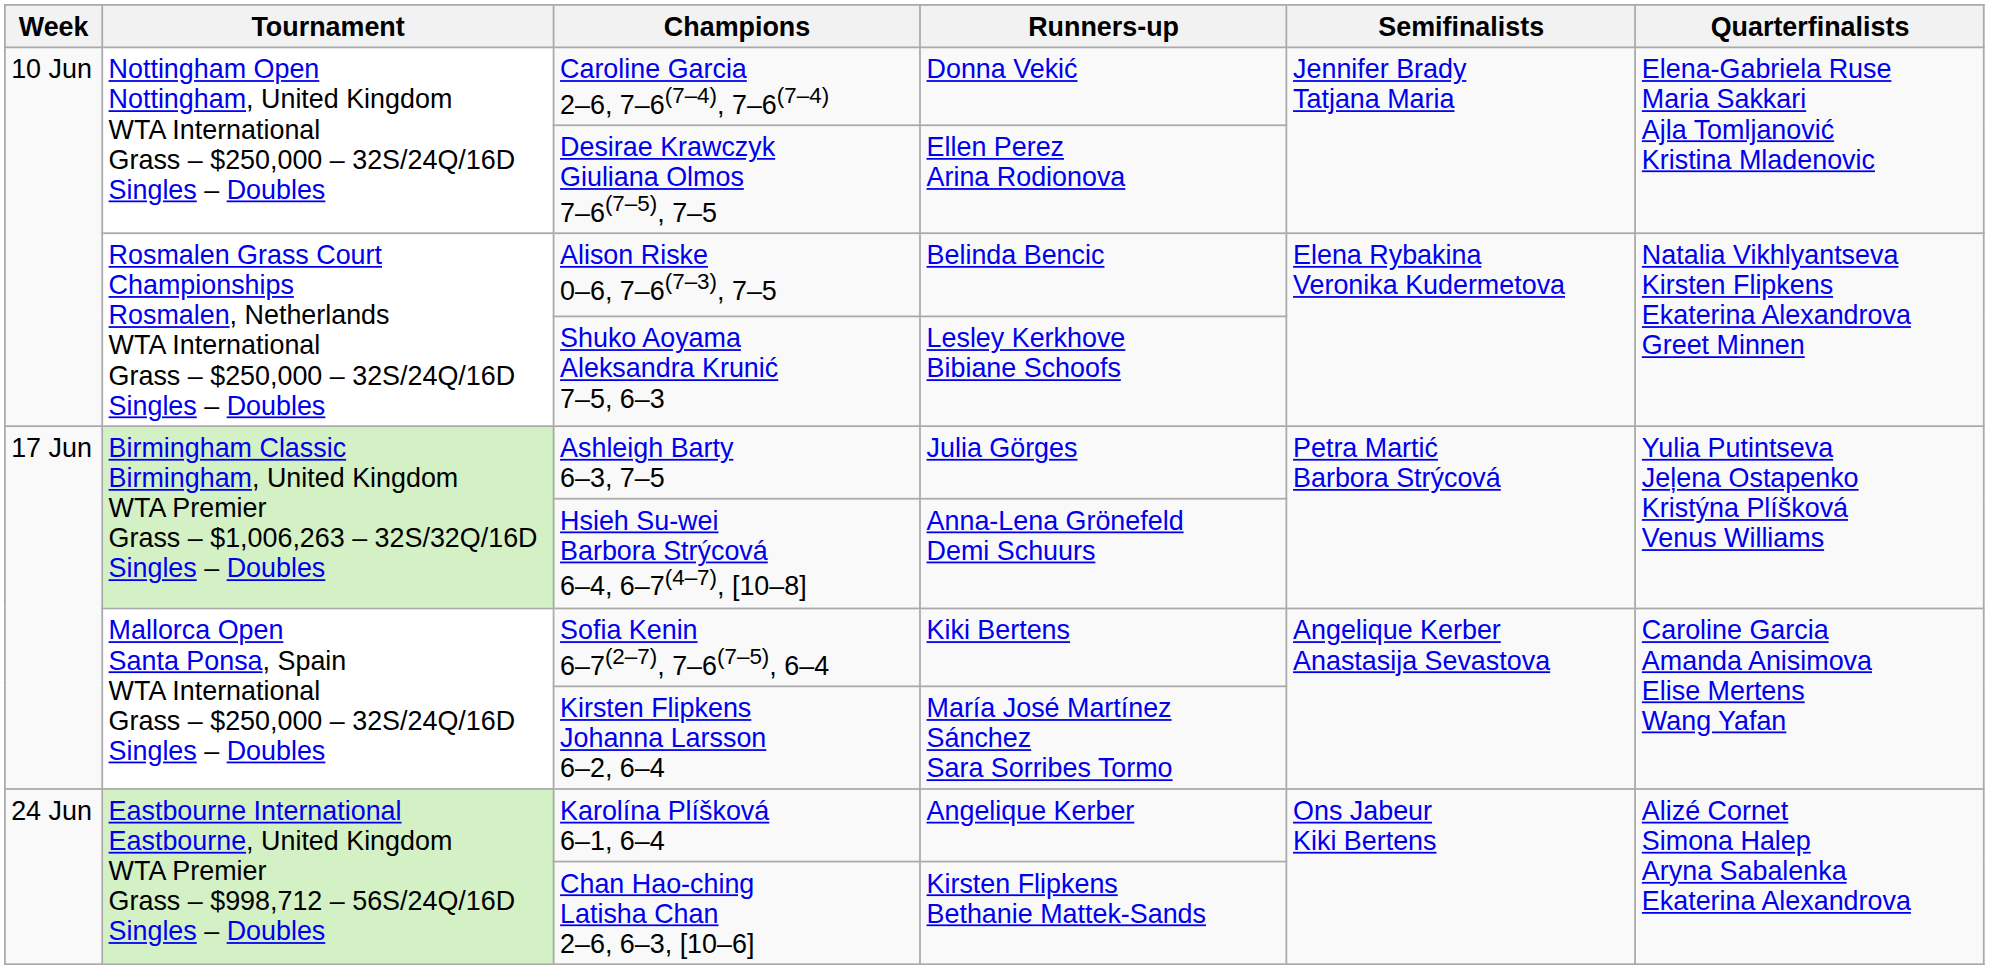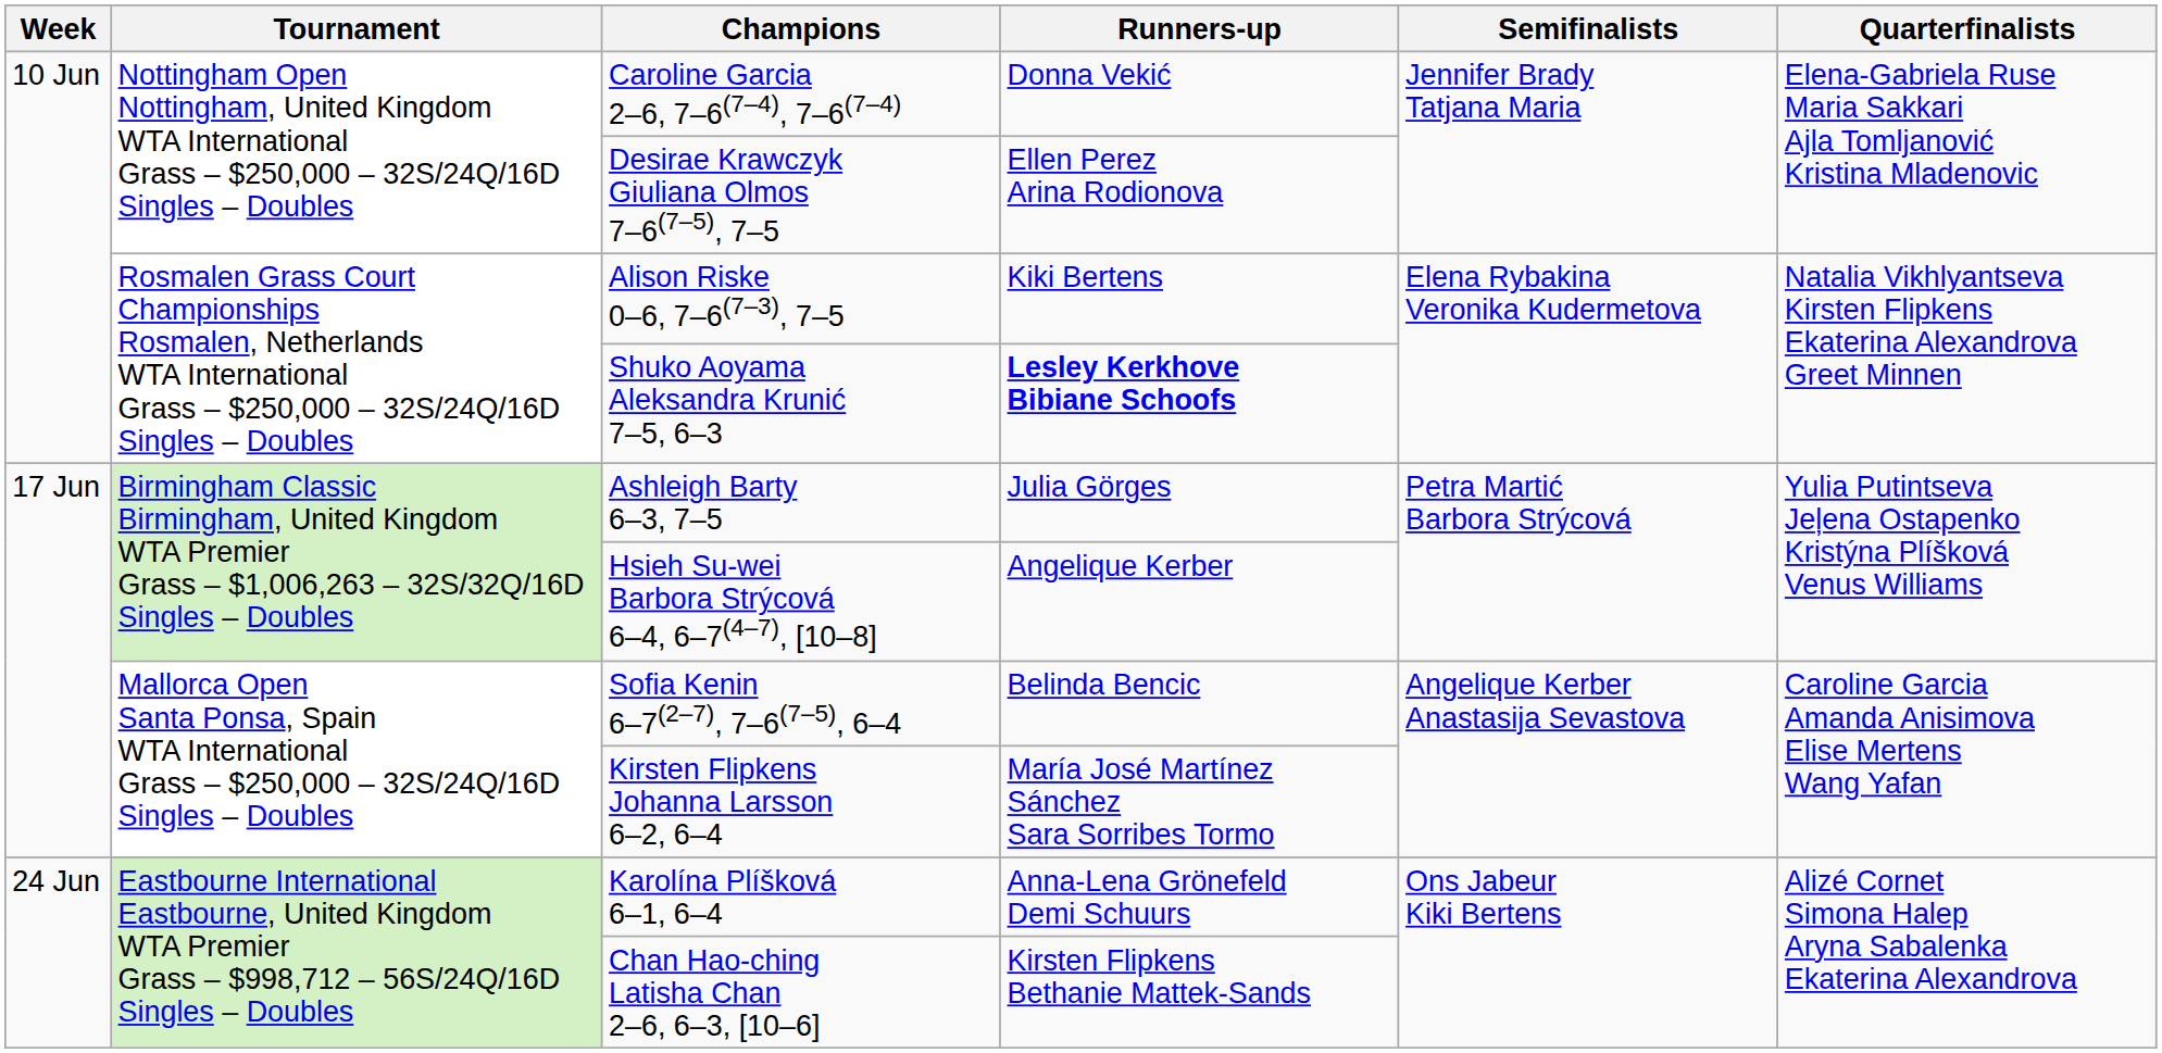 <table class=wikitable style=font-size:95%>
 <tr>
 <th style="width:48px;">Week</th>
 <th style="width:248px;">Tournament</th>
 <th style="width:200px;">Champions</th>
 <th style="width:200px;">Runners-up</th>
 <th style="width:190px;">Semifinalists</th>
 <th style="width:190px;">Quarterfinalists</th>
 </tr>
 <tr valign=top>
 <td rowspan=4>10 Jun</td>
 <td style="background:#fff;" rowspan="2"><a href='#'>Nottingham Open</a><br> <a href='#'>Nottingham</a>, United Kingdom<br>WTA International<br>Grass – $250,000 – 32S/24Q/16D<br><a href='#'>Singles</a> – <a href='#'>Doubles</a></td>
 <td> <a href='#'>Caroline Garcia</a> <br> 2–6, 7–6<sup>(7–4)</sup>, 7–6<sup>(7–4)</sup></td>
 <td> <a href='#'>Donna Vekić</a></td>
 <td rowspan=2> <a href='#'>Jennifer Brady</a> <br>  <a href='#'>Tatjana Maria</a></td>
 <td rowspan=2> <a href='#'>Elena-Gabriela Ruse</a> <br> <a href='#'>Maria Sakkari</a> <br> <a href='#'>Ajla Tomljanović</a> <br>  <a href='#'>Kristina Mladenovic</a></td>
 </tr>
 <tr valign=top>
 <td> <a href='#'>Desirae Krawczyk</a> <br>  <a href='#'>Giuliana Olmos</a> <br> 7–6<sup>(7–5)</sup>, 7–5</td>
 <td> <a href='#'>Ellen Perez</a> <br>  <a href='#'>Arina Rodionova</a></td>
 </tr>
 <tr valign=top>
 <td style="background:#fff;" rowspan="2"><a href='#'>Rosmalen Grass Court Championships</a><br> <a href='#'>Rosmalen</a>, Netherlands<br>WTA International<br>Grass – $250,000 – 32S/24Q/16D<br><a href='#'>Singles</a> – <a href='#'>Doubles</a></td>
 <td> <a href='#'>Alison Riske</a> <br> 0–6, 7–6<sup>(7–3)</sup>, 7–5</td>
-<td> <a href='#'>Belinda Bencic</a></td>
+<td> <a href='#'>Kiki Bertens</a></td>
 <td rowspan=2> <a href='#'>Elena Rybakina</a> <br> <a href='#'>Veronika Kudermetova</a></td>
 <td rowspan=2> <a href='#'>Natalia Vikhlyantseva</a><br> <a href='#'>Kirsten Flipkens</a> <br> <a href='#'>Ekaterina Alexandrova</a> <br>  <a href='#'>Greet Minnen</a></td>
 </tr>
 <tr valign=top>
 <td> <a href='#'>Shuko Aoyama</a> <br>  <a href='#'>Aleksandra Krunić</a> <br> 7–5, 6–3</td>
-<td> <a href='#'>Lesley Kerkhove</a> <br>  <a href='#'>Bibiane Schoofs</a></td>
+<td><strong> <a href='#'>Lesley Kerkhove</a> <br>  <a href='#'>Bibiane Schoofs</a></strong></td>
 </tr>
 <tr valign=top>
 <td rowspan=4>17 Jun</td>
 <td style="background:#D4F1C5;" rowspan="2"><a href='#'>Birmingham Classic</a><br> <a href='#'>Birmingham</a>, United Kingdom<br>WTA Premier<br>Grass – $1,006,263 – 32S/32Q/16D<br><a href='#'>Singles</a> – <a href='#'>Doubles</a></td>
 <td> <a href='#'>Ashleigh Barty</a> <br> 6–3, 7–5</td>
 <td> <a href='#'>Julia Görges</a></td>
 <td rowspan=2> <a href='#'>Petra Martić</a> <br>  <a href='#'>Barbora Strýcová</a></td>
 <td rowspan=2> <a href='#'>Yulia Putintseva</a><br> <a href='#'>Jeļena Ostapenko</a> <br> <a href='#'>Kristýna Plíšková</a> <br>  <a href='#'>Venus Williams</a></td>
 </tr>
 <tr valign=top>
 <td> <a href='#'>Hsieh Su-wei</a> <br>  <a href='#'>Barbora Strýcová</a> <br> 6–4, 6–7<sup>(4–7)</sup>, [10–8]</td>
-<td> <a href='#'>Anna-Lena Grönefeld</a> <br>  <a href='#'>Demi Schuurs</a></td>
+<td> <a href='#'>Angelique Kerber</a></td>
 </tr>
 <tr valign=top>
 <td style="background:#fff;" rowspan="2"><a href='#'>Mallorca Open</a><br> <a href='#'>Santa Ponsa</a>, Spain<br>WTA International<br>Grass – $250,000 – 32S/24Q/16D<br><a href='#'>Singles</a> – <a href='#'>Doubles</a></td>
 <td> <a href='#'>Sofia Kenin</a> <br> 6–7<sup>(2–7)</sup>, 7–6<sup>(7–5)</sup>, 6–4</td>
-<td> <a href='#'>Kiki Bertens</a></td>
+<td> <a href='#'>Belinda Bencic</a></td>
 <td rowspan=2> <a href='#'>Angelique Kerber</a> <br>  <a href='#'>Anastasija Sevastova</a></td>
 <td rowspan=2> <a href='#'>Caroline Garcia</a> <br> <a href='#'>Amanda Anisimova</a> <br> <a href='#'>Elise Mertens</a> <br>  <a href='#'>Wang Yafan</a></td>
 </tr>
 <tr valign=top>
 <td> <a href='#'>Kirsten Flipkens</a> <br>  <a href='#'>Johanna Larsson</a> <br> 6–2, 6–4</td>
 <td> <a href='#'>María José Martínez Sánchez</a> <br>  <a href='#'>Sara Sorribes Tormo</a></td>
 </tr>
 <tr valign=top>
 <td rowspan=2>24 Jun</td>
 <td style="background:#D4F1C5;" rowspan="2"><a href='#'>Eastbourne International</a><br> <a href='#'>Eastbourne</a>, United Kingdom<br>WTA Premier<br>Grass – $998,712 – 56S/24Q/16D<br><a href='#'>Singles</a> – <a href='#'>Doubles</a></td>
 <td> <a href='#'>Karolína Plíšková</a> <br> 6–1, 6–4</td>
-<td> <a href='#'>Angelique Kerber</a></td>
+<td> <a href='#'>Anna-Lena Grönefeld</a> <br>  <a href='#'>Demi Schuurs</a></td>
 <td rowspan=2> <a href='#'>Ons Jabeur</a> <br>  <a href='#'>Kiki Bertens</a></td>
 <td rowspan=2> <a href='#'>Alizé Cornet</a> <br> <a href='#'>Simona Halep</a> <br> <a href='#'>Aryna Sabalenka</a><br>  <a href='#'>Ekaterina Alexandrova</a></td>
 </tr>
 <tr valign=top>
 <td> <a href='#'>Chan Hao-ching</a> <br>  <a href='#'>Latisha Chan</a> <br> 2–6, 6–3, [10–6]</td>
 <td> <a href='#'>Kirsten Flipkens</a> <br>  <a href='#'>Bethanie Mattek-Sands</a></td>
 </tr>
 </table>
